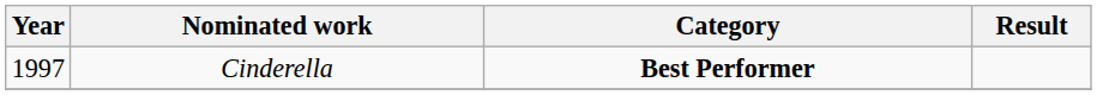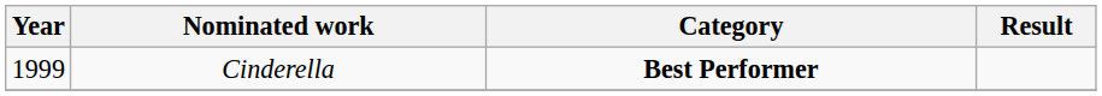 <table class="wikitable sortable plainrowheaders" style="text-align:center;">
 <tr>
 <th style="width:6%;" scope="col">Year</th>
 <th style="width:38%;" scope="col">Nominated work</th>
 <th style="width:45%;" scope="col">Category</th>
 <th style="width:11%;" scope="col">Result</th>
 </tr>
 <tr>
-<td>1997</td>
+<td>1999</td>
 <td><em>Cinderella</em></td>
 <td><strong>Best Performer</strong></td>
 <td></td>
 </tr>
 <tr>
 </tr>
 </table>
